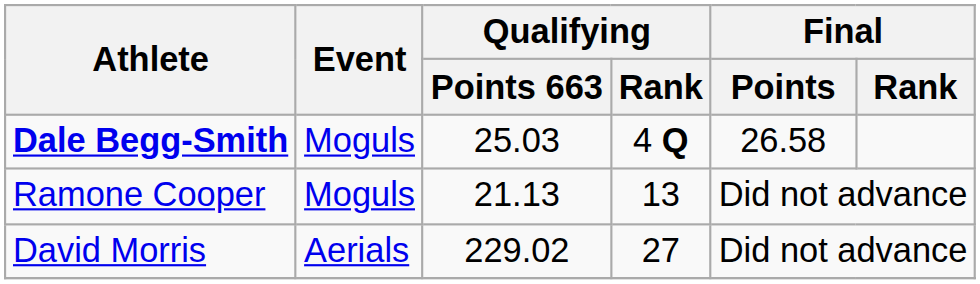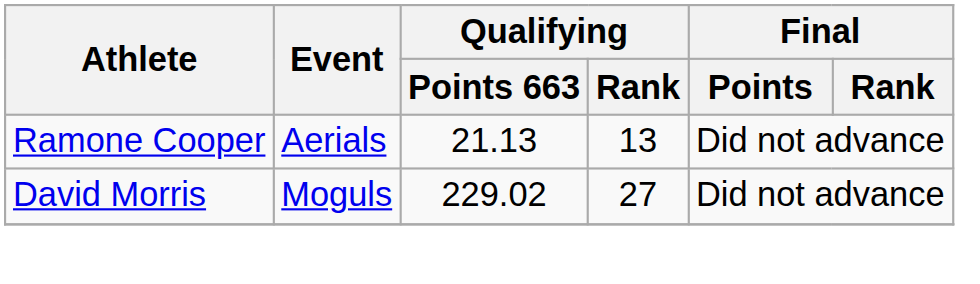 <table class="wikitable">
 <tr>
 <th rowspan="2">Athlete</th>
 <th rowspan="2">Event</th>
 <th colspan="2">Qualifying</th>
 <th colspan="2">Final</th>
 </tr>
 <tr>
 <th>Points 663</th>
 <th>Rank</th>
 <th>Points</th>
 <th>Rank</th>
 </tr>
 <tr>
-<td><strong><a href='#'>Dale Begg-Smith</a></strong></td>
-<td><a href='#'>Moguls</a></td>
-<td align="center">25.03</td>
-<td align="center">4 <strong>Q</strong></td>
-<td align="center">26.58</td>
-<td align="center"></td>
-</tr>
-<tr>
 <td><a href='#'>Ramone Cooper</a></td>
-<td><a href='#'>Moguls</a></td>
+<td><a href='#'>Aerials</a></td>
 <td align="center">21.13</td>
 <td align="center">13</td>
 <td align="center" colspan=2>Did not advance</td>
 </tr>
 <tr>
 <td><a href='#'>David Morris</a></td>
-<td><a href='#'>Aerials</a></td>
+<td><a href='#'>Moguls</a></td>
 <td align="center">229.02</td>
 <td align="center">27</td>
 <td align="center" colspan=2>Did not advance</td>
 </tr>
 <tr>
 </tr>
 </table>
